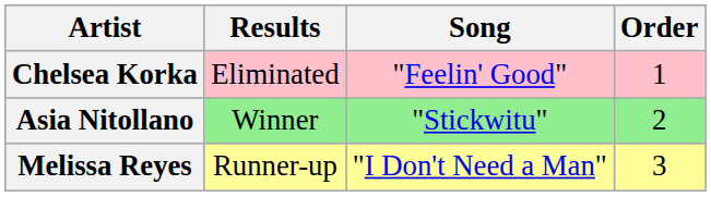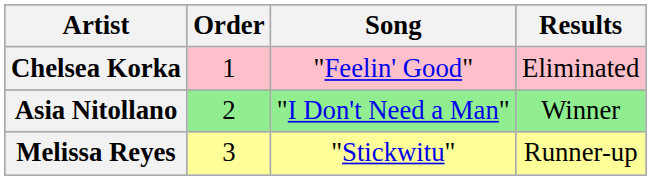 <table class="wikitable plainrowheaders" style="text-align:center;">
 <tr>
 <th scope="col">Artist</th>
+<th scope="col">Order</th>
+<th scope="col">Song</th>
 <th scope="col">Results</th>
-<th scope="col">Song</th>
-<th scope="col">Order</th>
 </tr>
 <tr style="background:pink;">
 <th scope="row">Chelsea Korka</th>
+<td>1</td>
+<td>"<a href='#'>Feelin' Good</a>"</td>
 <td>Eliminated</td>
-<td>"<a href='#'>Feelin' Good</a>"</td>
-<td>1</td>
 </tr>
 <tr style="background:lightgreen;">
 <th scope="row">Asia Nitollano</th>
+<td>2</td>
+<td>"<a href='#'>I Don't Need a Man</a>"</td>
 <td>Winner</td>
-<td>"<a href='#'>Stickwitu</a>"</td>
-<td>2</td>
 </tr>
 <tr style="background:#ff9;">
 <th scope="row">Melissa Reyes</th>
+<td>3</td>
+<td>"<a href='#'>Stickwitu</a>"</td>
 <td>Runner-up</td>
-<td>"<a href='#'>I Don't Need a Man</a>"</td>
-<td>3</td>
 </tr>
 </table>
